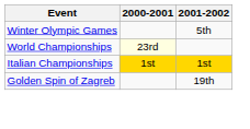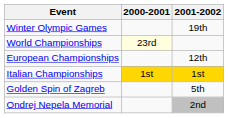 <table class="wikitable">
 <tr>
 <th>Event</th>
 <th>2000-2001</th>
 <th>2001-2002</th>
 </tr>
 <tr>
 <td><a href='#'>Winter Olympic Games</a></td>
 <td></td>
-<td align="center">5th</td>
+<td align="center">19th</td>
 </tr>
 <tr>
 <td><a href='#'>World Championships</a></td>
 <td align="center" style="background: lightyellow;">23rd</td>
 <td></td>
+</tr>
+<tr>
+<td><a href='#'>European Championships</a></td>
+<td></td>
+<td align="center">12th</td>
 </tr>
 <tr>
 <td><a href='#'>Italian Championships</a></td>
 <td align="center" bgcolor="gold">1st</td>
 <td align="center" bgcolor="gold">1st</td>
 </tr>
 <tr>
 <td><a href='#'>Golden Spin of Zagreb</a></td>
 <td></td>
-<td align="center">19th</td>
+<td align="center">5th</td>
+</tr>
+<tr>
+<td><a href='#'>Ondrej Nepela Memorial</a></td>
+<td></td>
+<td align="center" bgcolor="silver">2nd</td>
 </tr>
 </table>
